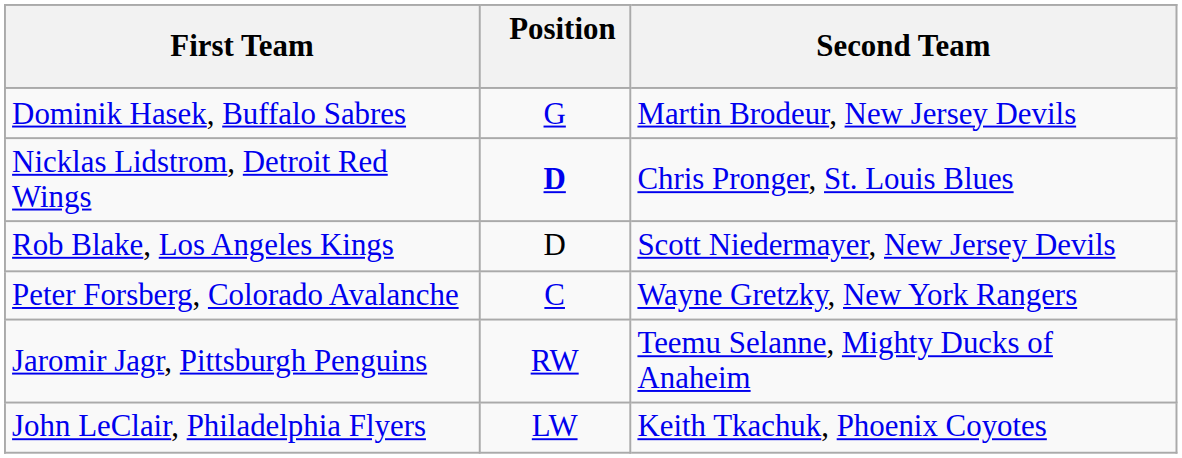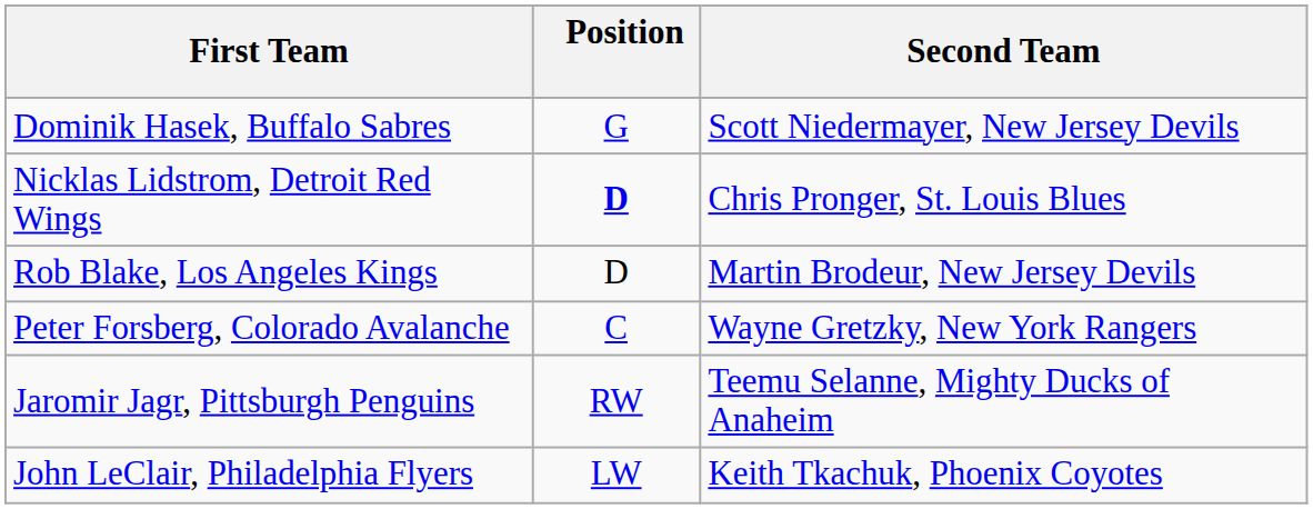 <table class="wikitable">
 <tr>
 <th>First Team</th>
 <th>  Position  </th>
 <th>Second Team</th>
 </tr>
 <tr>
 <td><a href='#'>Dominik Hasek</a>, <a href='#'>Buffalo Sabres</a></td>
 <td align=center><a href='#'>G</a></td>
-<td><a href='#'>Martin Brodeur</a>, <a href='#'>New Jersey Devils</a></td>
+<td><a href='#'>Scott Niedermayer</a>, <a href='#'>New Jersey Devils</a></td>
 </tr>
 <tr>
 <td><a href='#'>Nicklas Lidstrom</a>, <a href='#'>Detroit Red Wings</a></td>
 <td align=center><strong><a href='#'>D</a></strong></td>
 <td><a href='#'>Chris Pronger</a>, <a href='#'>St. Louis Blues</a></td>
 </tr>
 <tr>
 <td><a href='#'>Rob Blake</a>, <a href='#'>Los Angeles Kings</a></td>
 <td align=center>D</td>
-<td><a href='#'>Scott Niedermayer</a>, <a href='#'>New Jersey Devils</a></td>
+<td><a href='#'>Martin Brodeur</a>, <a href='#'>New Jersey Devils</a></td>
 </tr>
 <tr>
 <td><a href='#'>Peter Forsberg</a>, <a href='#'>Colorado Avalanche</a></td>
 <td align=center><a href='#'>C</a></td>
 <td><a href='#'>Wayne Gretzky</a>, <a href='#'>New York Rangers</a></td>
 </tr>
 <tr>
 <td><a href='#'>Jaromir Jagr</a>, <a href='#'>Pittsburgh Penguins</a></td>
 <td align=center><a href='#'>RW</a></td>
 <td><a href='#'>Teemu Selanne</a>, <a href='#'>Mighty Ducks of Anaheim</a></td>
 </tr>
 <tr>
 <td><a href='#'>John LeClair</a>, <a href='#'>Philadelphia Flyers</a></td>
 <td align=center><a href='#'>LW</a></td>
 <td><a href='#'>Keith Tkachuk</a>, <a href='#'>Phoenix Coyotes</a></td>
 </tr>
 </table>
